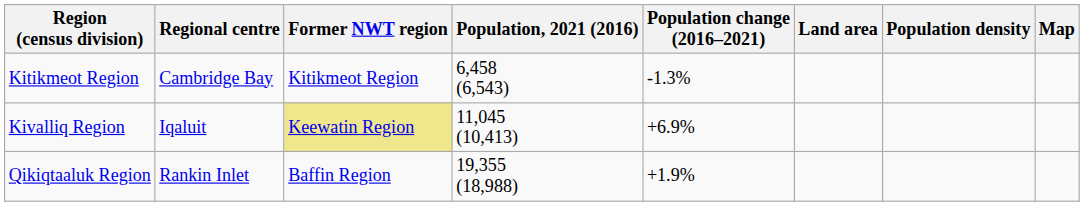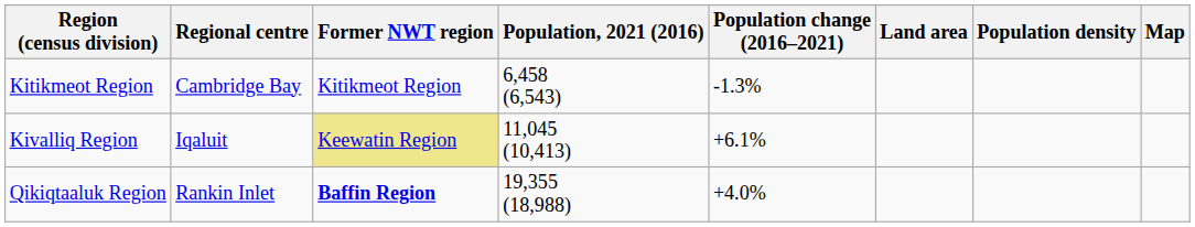 <table class="wikitable sortable">
 <tr>
 <th>Region<br>(census division)</th>
 <th>Regional centre</th>
 <th>Former <a href='#'>NWT</a> region</th>
 <th>Population, 2021 (2016)</th>
 <th>Population change<br>(2016–2021)</th>
 <th>Land area</th>
 <th>Population density</th>
 <th>Map</th>
 </tr>
 <tr>
 <td><a href='#'>Kitikmeot Region</a><br></td>
 <td><a href='#'>Cambridge Bay</a></td>
 <td><a href='#'>Kitikmeot Region</a></td>
 <td>6,458<br>(6,543)</td>
 <td>-1.3%</td>
 <td></td>
 <td></td>
 <td></td>
 </tr>
 <tr>
 <td><a href='#'>Kivalliq Region</a><br></td>
 <td><a href='#'>Iqaluit</a></td>
 <td style="background: khaki;"><a href='#'>Keewatin Region</a></td>
 <td>11,045<br>(10,413)</td>
-<td>+6.9%</td>
+<td>+6.1%</td>
 <td></td>
 <td></td>
 <td></td>
 </tr>
 <tr>
 <td><a href='#'>Qikiqtaaluk Region</a><br></td>
 <td><a href='#'>Rankin Inlet</a></td>
-<td><a href='#'>Baffin Region</a></td>
+<td><strong><a href='#'>Baffin Region</a></strong></td>
 <td>19,355<br>(18,988)</td>
-<td>+1.9%</td>
+<td>+4.0%</td>
 <td></td>
 <td></td>
 <td></td>
 </tr>
 </table>
